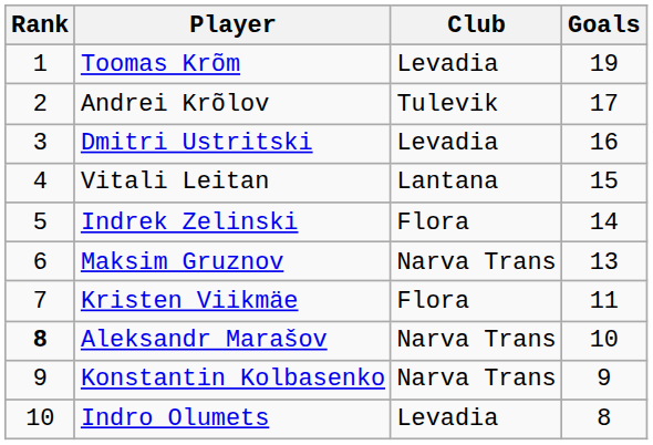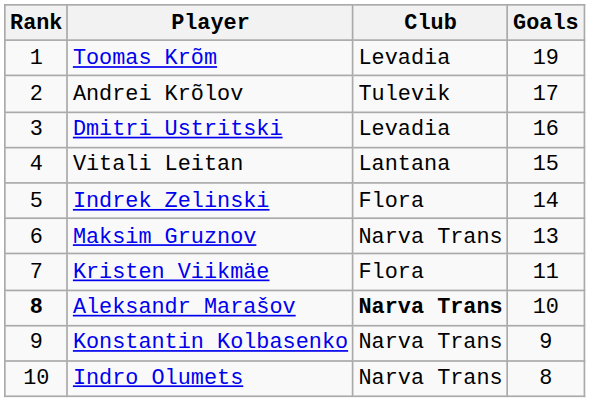 <table class="wikitable">
 <tr>
 <th>Rank</th>
 <th>Player</th>
 <th>Club</th>
 <th>Goals</th>
 </tr>
 <tr>
 <td align=center>1</td>
 <td> <a href='#'>Toomas Krõm</a></td>
 <td>Levadia</td>
 <td align=center>19</td>
 </tr>
 <tr>
 <td align=center>2</td>
 <td> Andrei Krõlov</td>
 <td>Tulevik</td>
 <td align=center>17</td>
 </tr>
 <tr>
 <td align=center>3</td>
 <td> <a href='#'>Dmitri Ustritski</a></td>
 <td>Levadia</td>
 <td align=center>16</td>
 </tr>
 <tr>
 <td align=center>4</td>
 <td> Vitali Leitan</td>
 <td>Lantana</td>
 <td align=center>15</td>
 </tr>
 <tr>
 <td align=center>5</td>
 <td> <a href='#'>Indrek Zelinski</a></td>
 <td>Flora</td>
 <td align=center>14</td>
 </tr>
 <tr>
 <td align=center>6</td>
 <td> <a href='#'>Maksim Gruznov</a></td>
 <td>Narva Trans</td>
 <td align=center>13</td>
 </tr>
 <tr>
 <td align=center>7</td>
 <td> <a href='#'>Kristen Viikmäe</a></td>
 <td>Flora</td>
 <td align=center>11</td>
 </tr>
 <tr>
 <td align=center><strong>8</strong></td>
 <td> <a href='#'>Aleksandr Marašov</a></td>
-<td>Narva Trans</td>
+<td><strong>Narva Trans</strong></td>
 <td align=center>10</td>
 </tr>
 <tr>
 <td align=center>9</td>
 <td> <a href='#'>Konstantin Kolbasenko</a></td>
 <td>Narva Trans</td>
 <td align=center>9</td>
 </tr>
 <tr>
 <td align=center>10</td>
 <td> <a href='#'>Indro Olumets</a></td>
-<td>Levadia</td>
+<td>Narva Trans</td>
 <td align=center>8</td>
 </tr>
 </table>
